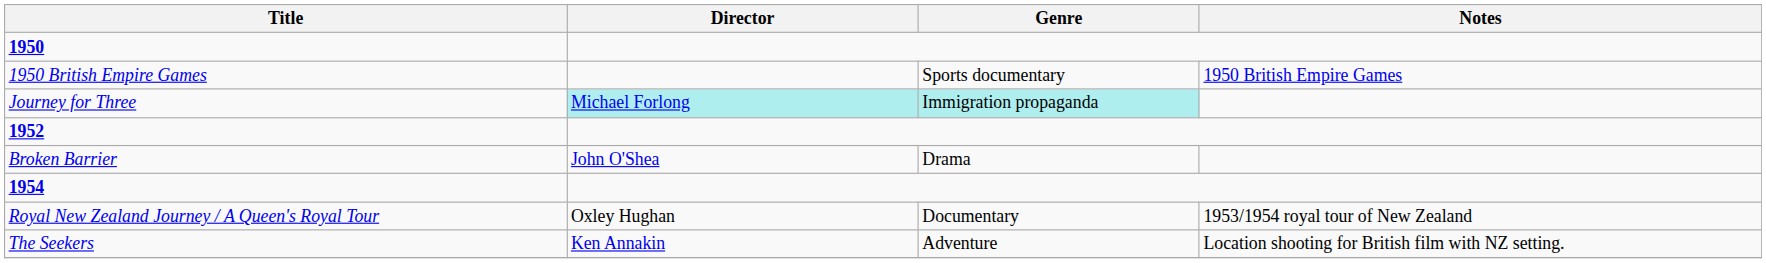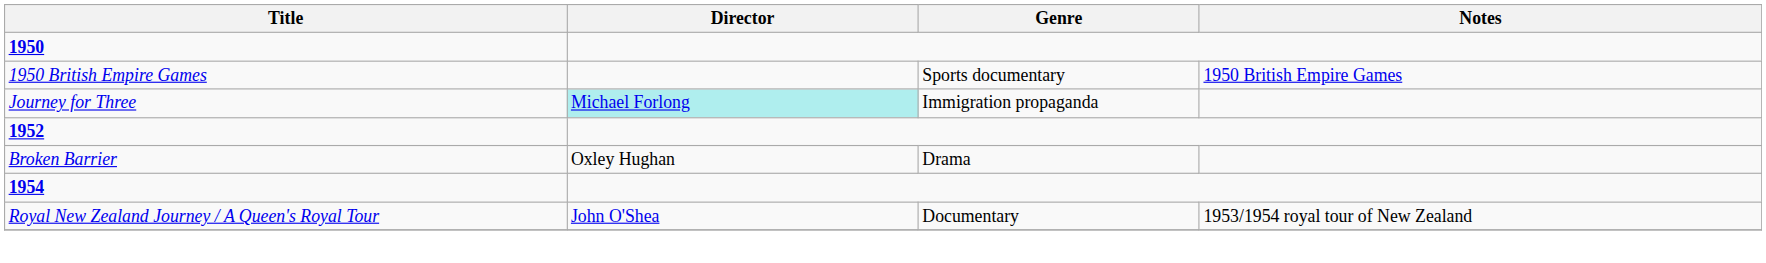 <table class="wikitable" width= "100%">
 <tr>
 <th width=32%>Title</th>
 <th width=20%>Director</th>
 <th width=16%>Genre</th>
 <th width=32%>Notes</th>
 </tr>
 <tr>
 <td><strong><a href='#'>1950</a></strong></td>
 </tr>
 <tr>
 <td><em><a href='#'>1950 British Empire Games</a></em></td>
 <td></td>
 <td>Sports documentary</td>
 <td> <a href='#'>1950 British Empire Games</a></td>
 </tr>
 <tr>
 <td><em><a href='#'>Journey for Three</a></em></td>
 <td style="background: paleturquoise;"><a href='#'>Michael Forlong</a></td>
-<td style="background: paleturquoise;">Immigration propaganda</td>
+<td>Immigration propaganda</td>
 <td></td>
 </tr>
 <tr>
 <td><strong><a href='#'>1952</a></strong></td>
 </tr>
 <tr>
 <td><em><a href='#'>Broken Barrier</a></em></td>
-<td><a href='#'>John O'Shea</a></td>
+<td>Oxley Hughan</td>
 <td>Drama</td>
 <td></td>
 </tr>
 <tr>
 <td><strong><a href='#'>1954</a></strong></td>
 </tr>
 <tr>
 <td><em><a href='#'>Royal New Zealand Journey / A Queen's Royal Tour</a></em></td>
-<td>Oxley Hughan</td>
+<td><a href='#'>John O'Shea</a></td>
 <td>Documentary</td>
 <td>1953/1954 royal tour of New Zealand</td>
 </tr>
 <tr>
-<td><em><a href='#'>The Seekers</a></em></td>
-<td><a href='#'>Ken Annakin</a></td>
-<td>Adventure</td>
-<td>Location shooting for British film with NZ setting.</td>
-</tr>
-<tr>
 </tr>
 </table>
